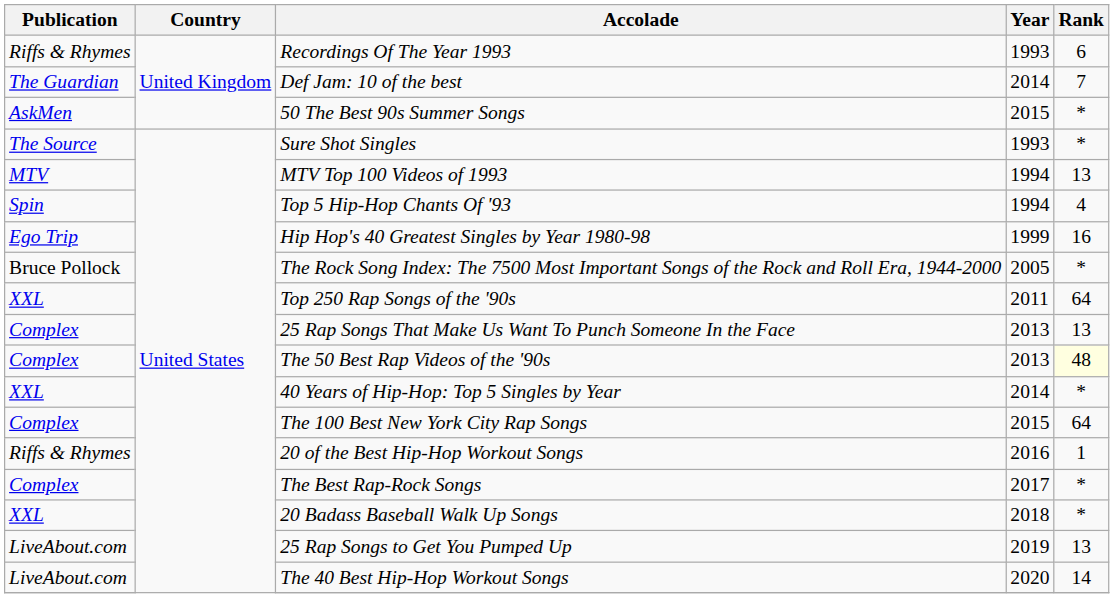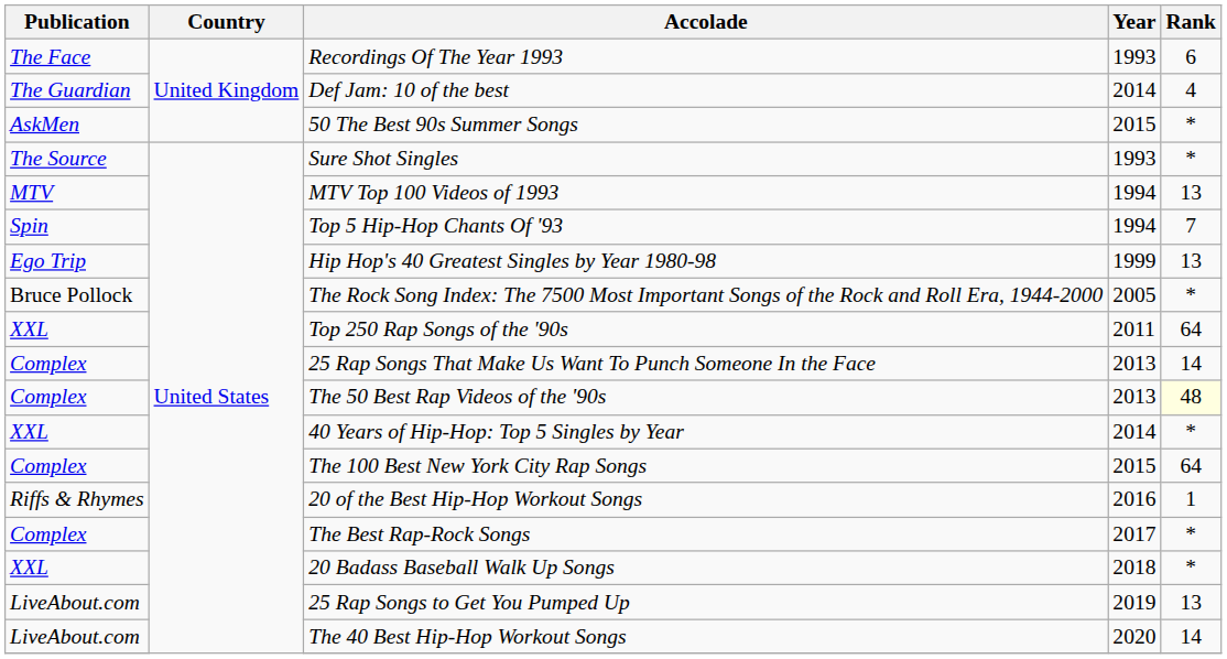 <table class="wikitable">
 <tr>
 <th>Publication</th>
 <th>Country</th>
 <th>Accolade</th>
 <th>Year</th>
 <th>Rank</th>
 </tr>
 <tr>
-<td><em>Riffs & Rhymes</em></td>
+<td><em><a href='#'>The Face</a></em></td>
 <td rowspan=3><a href='#'>United Kingdom</a></td>
 <td><em>Recordings Of The Year 1993</em></td>
 <td>1993</td>
 <td style="text-align:center;">6</td>
 </tr>
 <tr>
 <td><em><a href='#'>The Guardian</a></em></td>
 <td><em>Def Jam: 10 of the best</em></td>
 <td>2014</td>
-<td style="text-align:center;">7</td>
+<td style="text-align:center;">4</td>
 </tr>
 <tr>
 <td><em><a href='#'>AskMen</a></em></td>
 <td><em>50 The Best 90s Summer Songs</em></td>
 <td>2015</td>
 <td style="text-align:center;">*</td>
 </tr>
 <tr>
 <td><em><a href='#'>The Source</a></em></td>
 <td rowspan=20><a href='#'>United States</a></td>
 <td><em>Sure Shot Singles</em></td>
 <td>1993</td>
 <td style="text-align:center;">*</td>
 </tr>
 <tr>
 <td><em><a href='#'>MTV</a></em></td>
 <td><em>MTV Top 100 Videos of 1993</em></td>
 <td>1994</td>
 <td style="text-align:center;">13</td>
 </tr>
 <tr>
 <td><em><a href='#'>Spin</a></em></td>
 <td><em>Top 5 Hip-Hop Chants Of '93</em></td>
 <td>1994</td>
-<td style="text-align:center;">4</td>
+<td style="text-align:center;">7</td>
 </tr>
 <tr>
 <td><em><a href='#'>Ego Trip</a></em></td>
 <td><em>Hip Hop's 40 Greatest Singles by Year 1980-98</em></td>
 <td>1999</td>
-<td style="text-align:center;">16</td>
+<td style="text-align:center;">13</td>
 </tr>
 <tr>
 <td>Bruce Pollock</td>
 <td><em>The Rock Song Index: The 7500 Most Important Songs of the Rock and Roll Era, 1944-2000</em></td>
 <td>2005</td>
 <td style="text-align:center;">*</td>
 </tr>
 <tr>
 <td><em><a href='#'>XXL</a></em></td>
 <td><em>Top 250 Rap Songs of the '90s</em></td>
 <td>2011</td>
 <td style="text-align:center;">64</td>
 </tr>
 <tr>
 <td><em><a href='#'>Complex</a></em></td>
 <td><em>25 Rap Songs That Make Us Want To Punch Someone In the Face</em></td>
 <td>2013</td>
-<td style="text-align:center;">13</td>
+<td style="text-align:center;">14</td>
 </tr>
 <tr>
 <td><em><a href='#'>Complex</a></em></td>
 <td><em>The 50 Best Rap Videos of the '90s</em></td>
 <td>2013</td>
 <td style="background: lightyellow; text-align:center;">48</td>
 </tr>
 <tr>
 <td><em><a href='#'>XXL</a></em></td>
 <td><em>40 Years of Hip-Hop: Top 5 Singles by Year</em></td>
 <td>2014</td>
 <td style="text-align:center;">*</td>
 </tr>
 <tr>
 <td><em><a href='#'>Complex</a></em></td>
 <td><em>The 100 Best New York City Rap Songs</em></td>
 <td>2015</td>
 <td style="text-align:center;">64</td>
 </tr>
 <tr>
 <td><em>Riffs & Rhymes</em></td>
 <td><em>20 of the Best Hip-Hop Workout Songs</em></td>
 <td>2016</td>
 <td style="text-align:center;">1</td>
 </tr>
 <tr>
 <td><em><a href='#'>Complex</a></em></td>
 <td><em>The Best Rap-Rock Songs</em></td>
 <td>2017</td>
 <td style="text-align:center;">*</td>
 </tr>
 <tr>
 <td><em><a href='#'>XXL</a></em></td>
 <td><em>20 Badass Baseball Walk Up Songs</em></td>
 <td>2018</td>
 <td style="text-align:center;">*</td>
 </tr>
 <tr>
 <td><em>LiveAbout.com</em></td>
 <td><em>25 Rap Songs to Get You Pumped Up</em></td>
 <td>2019</td>
 <td style="text-align:center;">13</td>
 </tr>
 <tr>
 <td><em>LiveAbout.com</em></td>
 <td><em>The 40 Best Hip-Hop Workout Songs</em></td>
 <td>2020</td>
 <td style="text-align:center;">14</td>
 </tr>
 <tr>
 </tr>
 </table>
